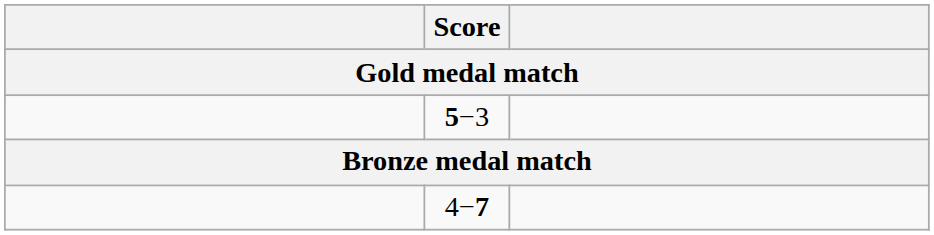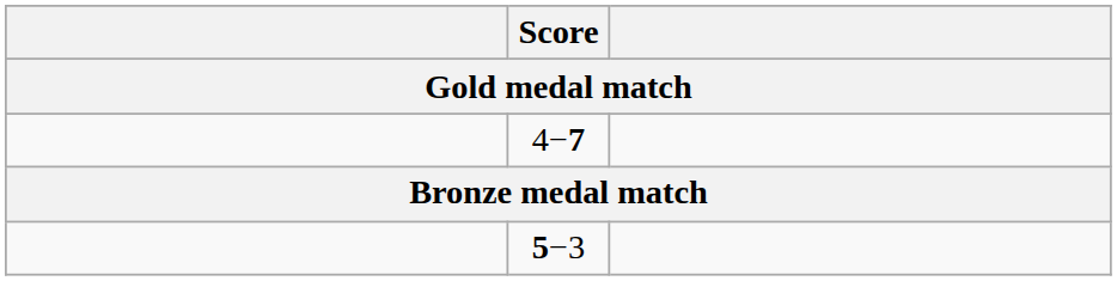 <table class="wikitable" style="text-align: left; ">
 <tr>
 <th align="right" width="230"></th>
 <th width="40">Score</th>
 <th align="left" width="230"></th>
 </tr>
 <tr>
 <th colspan=3>Gold medal match</th>
 </tr>
 <tr>
+<td></td>
+<td align="center">4−<strong>7</strong></td>
 <td><strong></strong></td>
-<td align="center"><strong>5</strong>−3</td>
-<td></td>
 </tr>
 <tr>
 <th colspan=3>Bronze medal match</th>
 </tr>
 <tr>
+<td><strong></strong></td>
+<td align="center"><strong>5</strong>−3</td>
 <td></td>
-<td align="center">4−<strong>7</strong></td>
-<td><strong></strong></td>
 </tr>
 </table>
